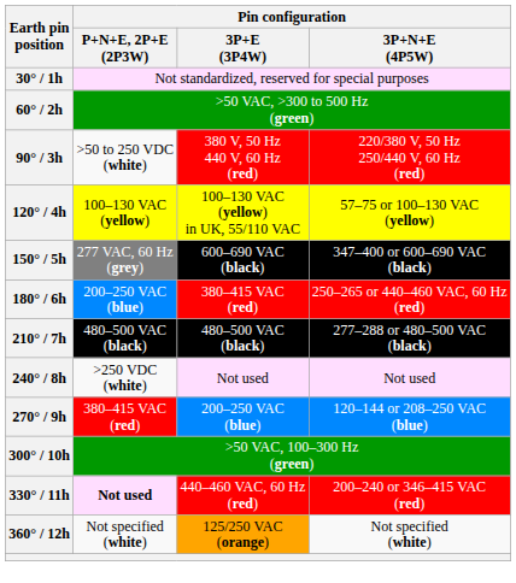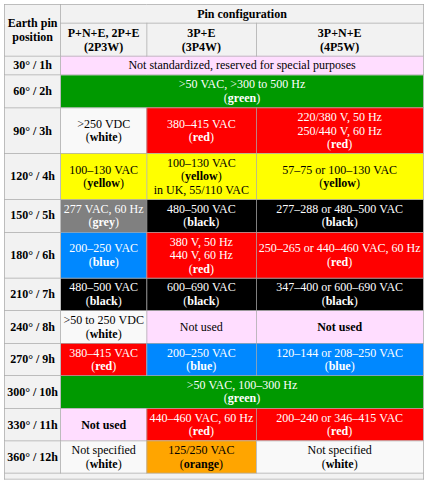 <table class="wikitable" style="text-align:center;">
 <tr>
 <th rowspan="2">Earth pin<br>position</th>
 <th colspan="3">Pin configuration</th>
 </tr>
 <tr>
 <th>P+N+E, 2P+E<br>(2P3W)</th>
 <th>3P+E<br>(3P4W)</th>
 <th>3P+N+E<br>(4P5W)</th>
 </tr>
 <tr>
 <th>30° / 1h</th>
 <td colspan="3" style="background:#fdf;">Not standardized, reserved for special purposes</td>
 </tr>
 <tr>
 <th>60° / 2h</th>
 <td colspan="3" style="background:#090; color: white;">>50 VAC, >300 to 500 Hz<br>(<strong>green</strong>)</td>
 </tr>
 <tr>
 <th>90° / 3h</th>
-<td>>50 to 250 VDC<br>(<strong>white</strong>)</td>
-<td style="background: red; color: white;">380 V, 50 Hz<br>440 V, 60 Hz<br>(<strong>red</strong>)</td>
+<td>>250 VDC<br>(<strong>white</strong>)</td>
+<td style="background: red;  color: white;">380–415 VAC<br>(<strong>red</strong>)</td>
 <td style="background: red; color: white;">220/380 V, 50 Hz<br>250/440 V, 60 Hz<br>(<strong>red</strong>)</td>
 </tr>
 <tr>
 <th>120° / 4h</th>
 <td style="background: yellow; color: black;">100–130 VAC<br>(<strong>yellow</strong>)</td>
 <td style="background: yellow; color: black;">100–130 VAC<br>(<strong>yellow</strong>)<br>in UK, 55/110 VAC</td>
 <td style="background: yellow; color: black;">57–75 or 100–130 VAC<br>(<strong>yellow</strong>)</td>
 </tr>
 <tr>
 <th>150° / 5h</th>
 <td style="background: gray;  color: white;">277 VAC, 60 Hz<br>(<strong>grey</strong>)</td>
-<td style="background: black; color: white;">600–690 VAC<br>(<strong>black</strong>)</td>
-<td style="background: black; color: white;">347–400 or 600–690 VAC<br>(<strong>black</strong>)</td>
+<td style="background: black; color: white;">480–500 VAC<br>(<strong>black</strong>)</td>
+<td style="background: black; color: white;">277–288 or 480–500 VAC<br>(<strong>black</strong>)</td>
 </tr>
 <tr>
 <th>180° / 6h</th>
 <td style="background:#08f; color: white;">200–250 VAC<br>(<strong>blue</strong>)</td>
-<td style="background: red;  color: white;">380–415 VAC<br>(<strong>red</strong>)</td>
+<td style="background: red; color: white;">380 V, 50 Hz<br>440 V, 60 Hz<br>(<strong>red</strong>)</td>
 <td style="background: red; color: white;">250–265 or 440–460 VAC, 60 Hz<br>(<strong>red</strong>)</td>
 </tr>
 <tr>
 <th>210° / 7h</th>
 <td style="background: black; color: white;">480–500 VAC<br>(<strong>black</strong>)</td>
-<td style="background: black; color: white;">480–500 VAC<br>(<strong>black</strong>)</td>
-<td style="background: black; color: white;">277–288 or 480–500 VAC<br>(<strong>black</strong>)</td>
+<td style="background: black; color: white;">600–690 VAC<br>(<strong>black</strong>)</td>
+<td style="background: black; color: white;">347–400 or 600–690 VAC<br>(<strong>black</strong>)</td>
 </tr>
 <tr>
 <th>240° / 8h</th>
-<td>>250 VDC<br>(<strong>white</strong>)</td>
+<td>>50 to 250 VDC<br>(<strong>white</strong>)</td>
 <td style="background:#fdf;">Not used</td>
-<td style="background:#fdf;">Not used</td>
+<td style="background:#fdf;"><strong>Not used</strong></td>
 </tr>
 <tr>
 <th>270° / 9h</th>
 <td style="background: red;  color: white;">380–415 VAC<br>(<strong>red</strong>)</td>
 <td style="background: #08f; color: white;">200–250 VAC<br>(<strong>blue</strong>)</td>
 <td style="background: #08f; color: white;">120–144 or 208–250 VAC<br>(<strong>blue</strong>)</td>
 </tr>
 <tr>
 <th>300° / 10h</th>
 <td colspan="3" style="background:#090; color: white;">>50 VAC, 100–300 Hz<br>(<strong>green</strong>)</td>
 </tr>
 <tr>
 <th>330° / 11h</th>
 <td style="background:#fdf;"><strong>Not used</strong></td>
 <td style="background: red; color: white;">440–460 VAC, 60 Hz<br>(<strong>red</strong>)</td>
 <td style="background: red;  color: white;">200–240 or 346–415 VAC<br>(<strong>red</strong>)</td>
 </tr>
 <tr>
 <th>360° / 12h</th>
 <td>Not specified<br>(<strong>white</strong>)</td>
 <td style="background: orange; color: black;">125/250 VAC<br>(<strong>orange</strong>)</td>
 <td>Not specified<br>(<strong>white</strong>)</td>
 </tr>
 <tr>
 <th colspan="4"></th>
 </tr>
 </table>
